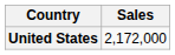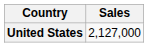 <table class="wikitable plainrowheaders">
 <tr>
 <th scope="col">Country</th>
 <th scope="col">Sales</th>
 </tr>
 <tr>
 <th scope="row">United States</th>
-<td>2,172,000</td>
+<td>2,127,000</td>
 </tr>
 </table>
